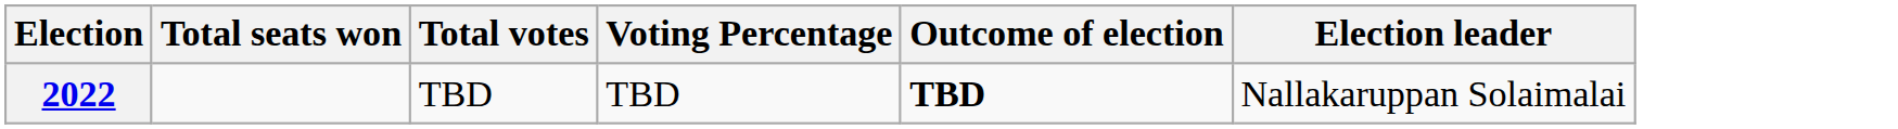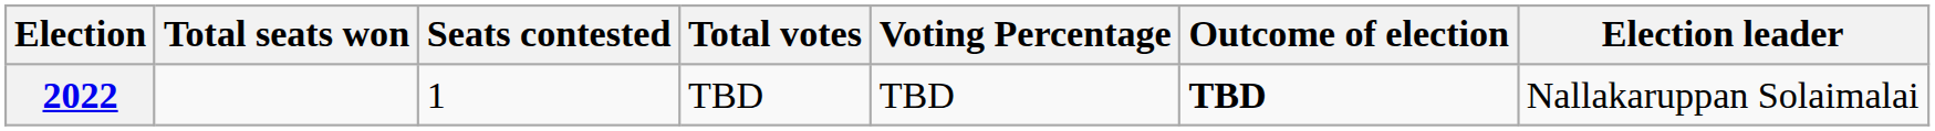 <table class="wikitable">
 <tr>
 <th>Election</th>
 <th>Total seats won</th>
+<th>Seats contested</th>
 <th>Total votes</th>
 <th>Voting Percentage</th>
 <th>Outcome of election</th>
 <th>Election leader</th>
 </tr>
 <tr>
 <th><a href='#'>2022</a></th>
 <td></td>
+<td>1</td>
 <td>TBD</td>
 <td>TBD</td>
 <td><strong>TBD </strong></td>
 <td>Nallakaruppan Solaimalai</td>
 </tr>
 </table>
